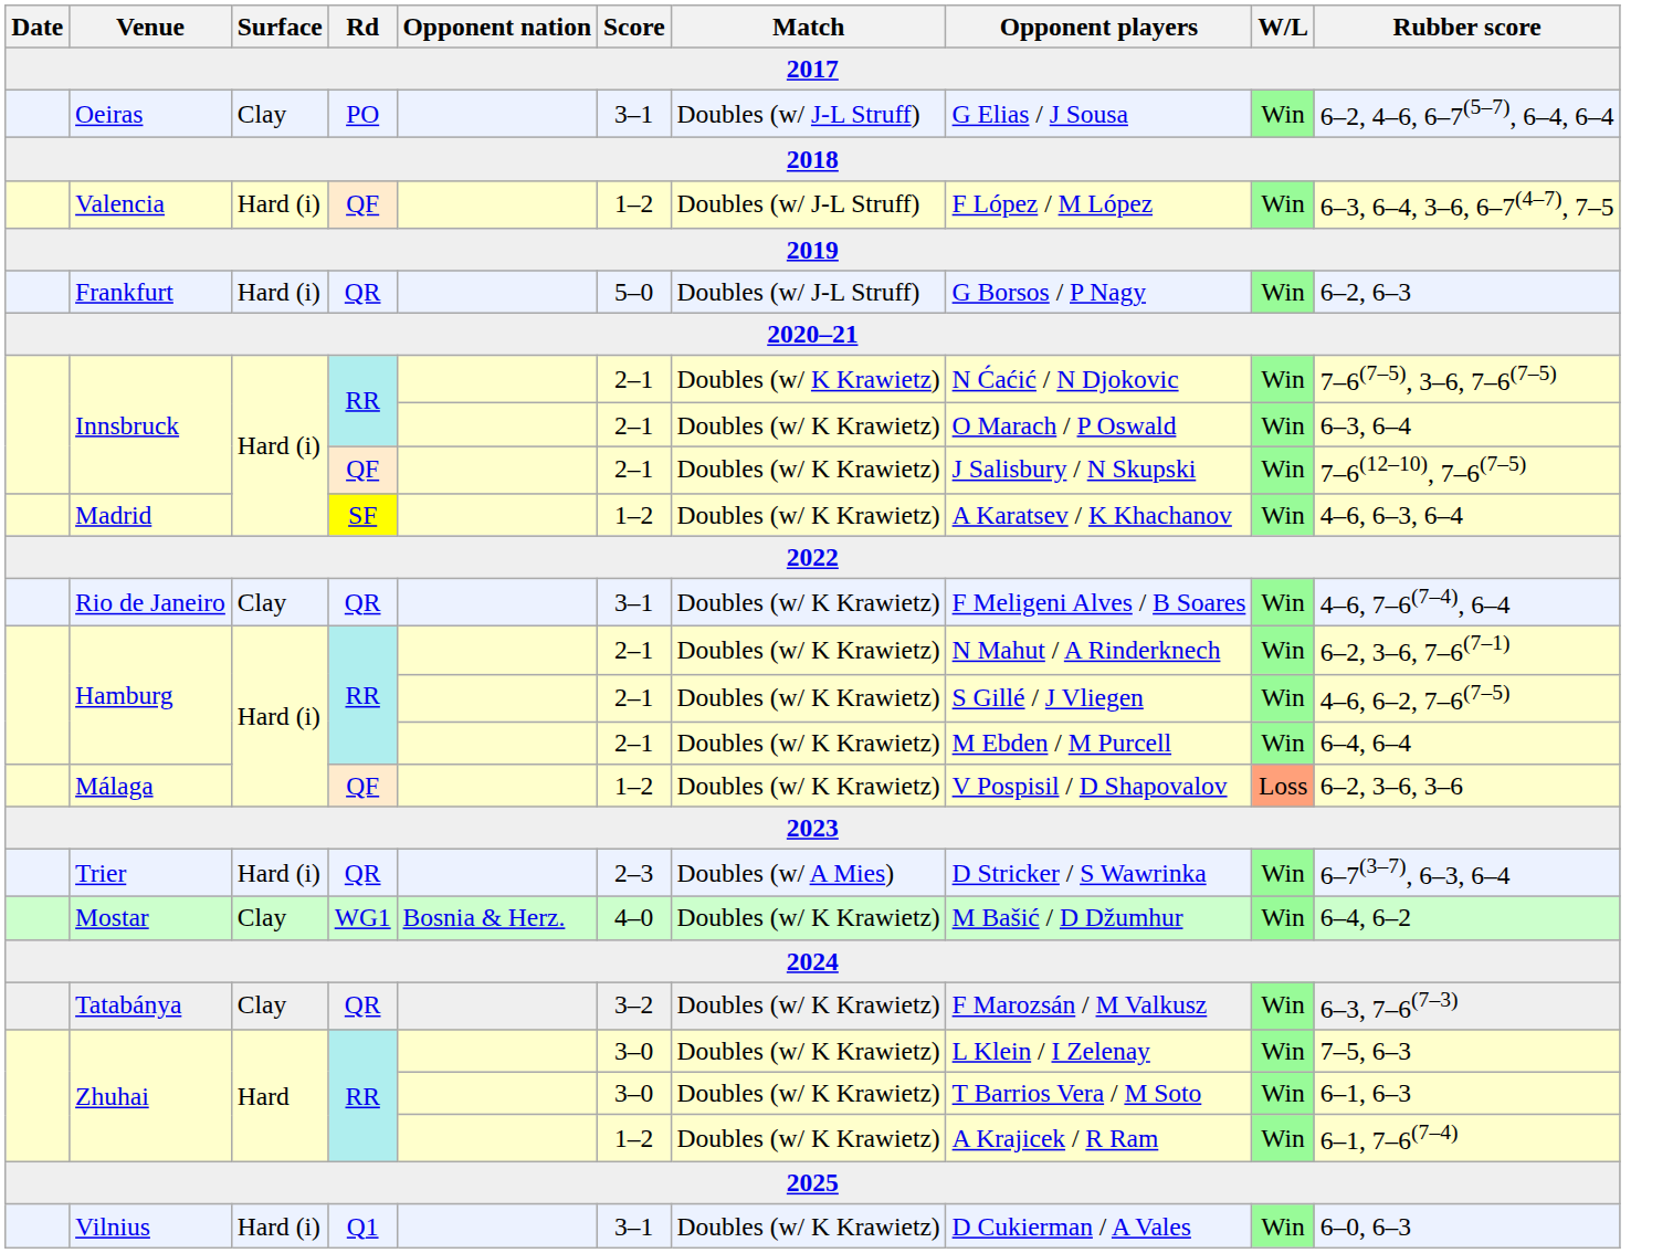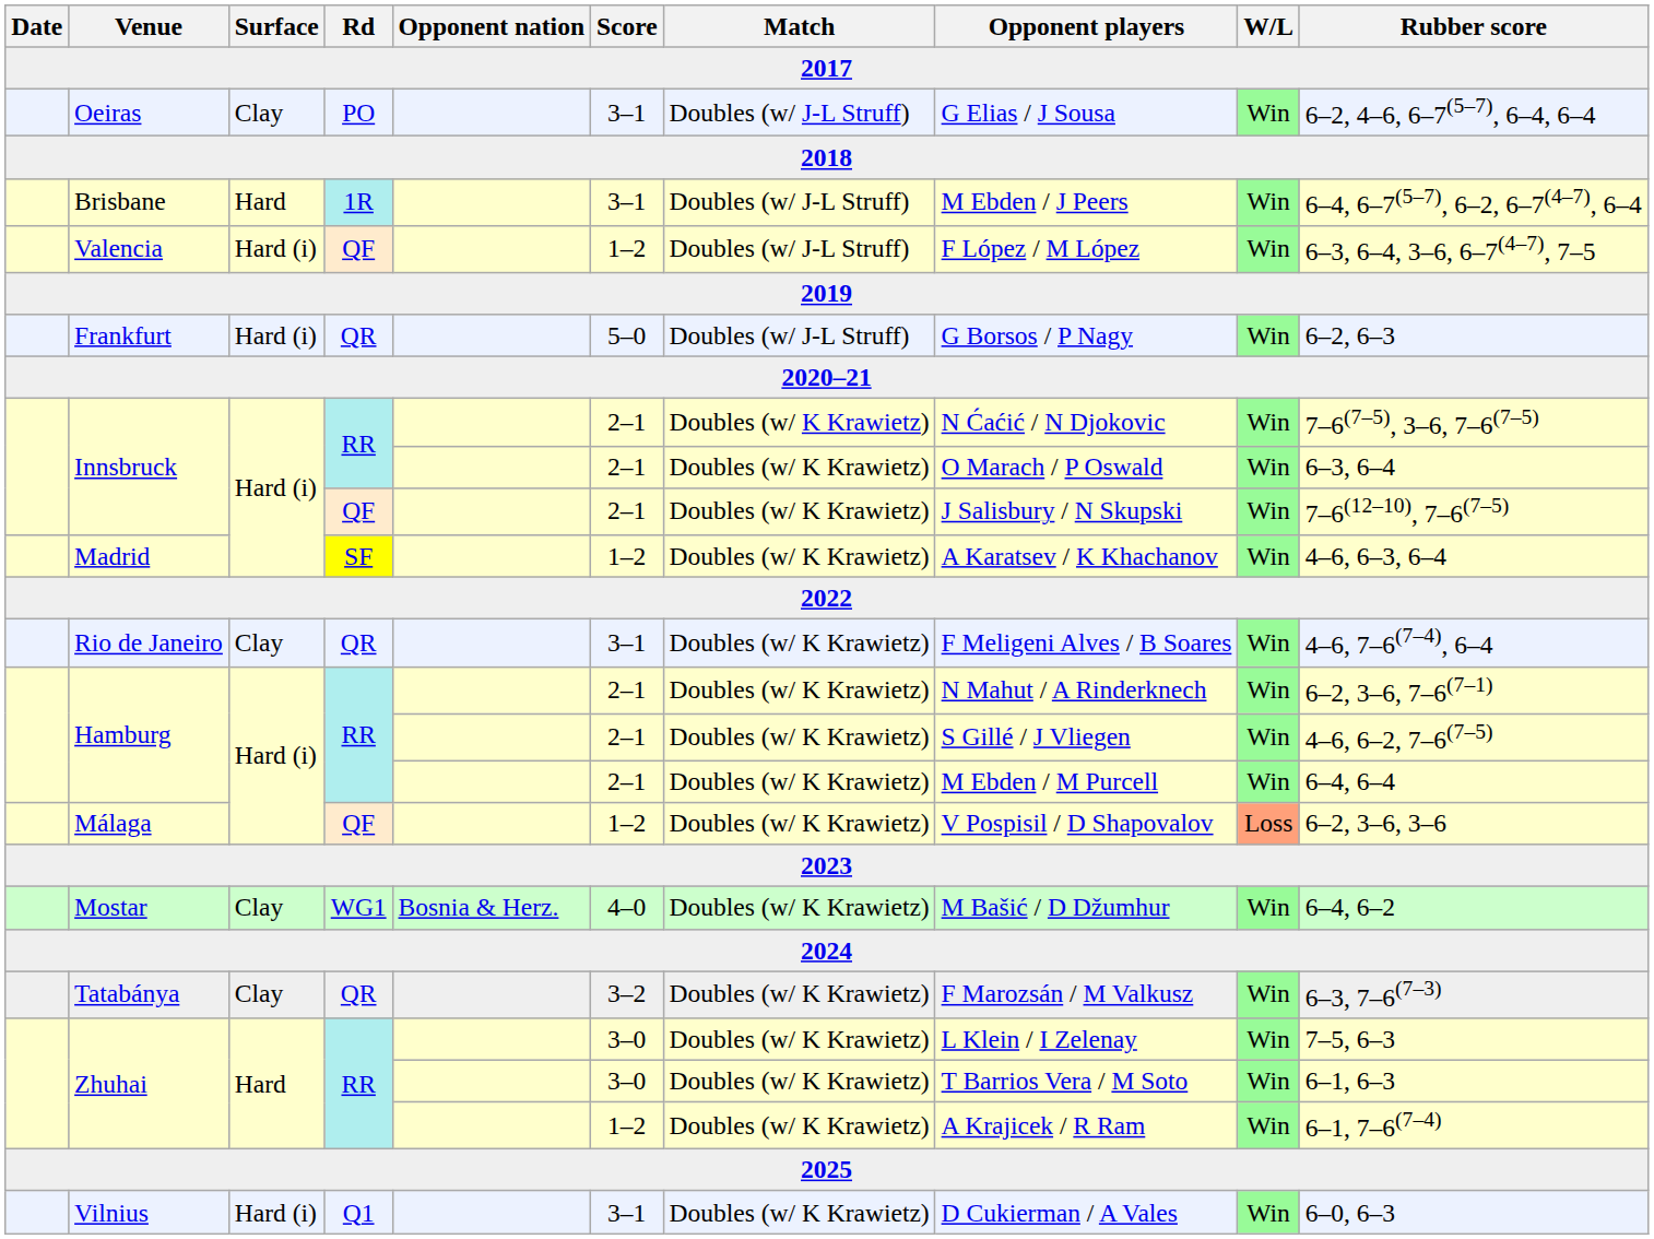 <table class="wikitable nowrap" style=font-size:96%>
 <tr>
 <th>Date</th>
 <th>Venue</th>
 <th>Surface</th>
 <th>Rd</th>
 <th>Opponent nation</th>
 <th>Score</th>
 <th>Match</th>
 <th>Opponent players</th>
 <th>W/L</th>
 <th>Rubber score</th>
 </tr>
 <tr bgcolor=efefef>
 <td colspan=10 align=center><strong><a href='#'>2017</a></strong></td>
 </tr>
 <tr bgcolor=ecf2ff>
 <td></td>
 <td><a href='#'>Oeiras</a></td>
 <td>Clay</td>
 <td align=center><a href='#'>PO</a></td>
 <td></td>
 <td align="center">3–1</td>
 <td>Doubles (w/ <a href='#'>J-L Struff</a>)</td>
 <td><a href='#'>G Elias</a> / <a href='#'>J Sousa</a></td>
 <td bgcolor=98FB98 align=center>Win</td>
 <td>6–2, 4–6, 6–7<sup>(5–7)</sup>, 6–4, 6–4</td>
 </tr>
 <tr bgcolor=efefef>
 <td colspan=10 align=center><strong><a href='#'>2018</a></strong></td>
+</tr>
+<tr bgcolor="ffffcc">
+<td></td>
+<td>Brisbane</td>
+<td>Hard</td>
+<td align="center" bgcolor="afeeee"><a href='#'>1R</a></td>
+<td></td>
+<td align=center>3–1</td>
+<td>Doubles (w/ J-L Struff)</td>
+<td><a href='#'>M Ebden</a> / <a href='#'>J Peers</a></td>
+<td bgcolor=98FB98 align=center>Win</td>
+<td>6–4, 6–7<sup>(5–7)</sup>, 6–2, 6–7<sup>(4–7)</sup>, 6–4</td>
 </tr>
 <tr bgcolor="ffffcc">
 <td></td>
 <td><a href='#'>Valencia</a></td>
 <td>Hard (i)</td>
 <td align="center" bgcolor="ffebcd"><a href='#'>QF</a></td>
 <td></td>
 <td align="center">1–2</td>
 <td>Doubles (w/ J-L Struff)</td>
 <td><a href='#'>F López</a> / <a href='#'>M López</a></td>
 <td bgcolor=98FB98 align=center>Win</td>
 <td>6–3, 6–4, 3–6, 6–7<sup>(4–7)</sup>, 7–5</td>
 </tr>
 <tr bgcolor=efefef>
 <td colspan=10 align=center><strong><a href='#'>2019</a></strong></td>
 </tr>
 <tr bgcolor=ecf2ff>
 <td></td>
 <td><a href='#'>Frankfurt</a></td>
 <td>Hard (i)</td>
 <td align=center><a href='#'>QR</a></td>
 <td></td>
 <td align=center>5–0</td>
 <td>Doubles (w/ J-L Struff)</td>
 <td><a href='#'>G Borsos</a> / <a href='#'>P Nagy</a></td>
 <td bgcolor=98FB98 align=center>Win</td>
 <td>6–2, 6–3</td>
 </tr>
 <tr bgcolor=efefef>
 <td colspan=10 align="center"><strong><a href='#'>2020–21</a></strong></td>
 </tr>
 <tr bgcolor="ffffcc">
 <td rowspan="3"></td>
 <td rowspan="3"><a href='#'>Innsbruck</a></td>
 <td rowspan="4">Hard (i)</td>
 <td rowspan="2" align="center" bgcolor="afeeee"><a href='#'>RR</a></td>
 <td></td>
 <td align="center">2–1</td>
 <td>Doubles (w/ <a href='#'>K Krawietz</a>)</td>
 <td><a href='#'>N Ćaćić</a> / <a href='#'>N Djokovic</a></td>
 <td bgcolor=98FB98 align=center>Win</td>
 <td>7–6<sup>(7–5)</sup>, 3–6, 7–6<sup>(7–5)</sup></td>
 </tr>
 <tr bgcolor="ffffcc">
 <td></td>
 <td align="center">2–1</td>
 <td>Doubles (w/ K Krawietz)</td>
 <td><a href='#'>O Marach</a> / <a href='#'>P Oswald</a></td>
 <td bgcolor="98fb98" align="center">Win</td>
 <td>6–3, 6–4</td>
 </tr>
 <tr bgcolor="ffffcc">
 <td align="center" bgcolor="ffebcd"><a href='#'>QF</a></td>
 <td></td>
 <td align="center">2–1</td>
 <td>Doubles (w/ K Krawietz)</td>
 <td><a href='#'>J Salisbury</a> / <a href='#'>N Skupski</a></td>
 <td bgcolor="98fb98" align="center">Win</td>
 <td>7–6<sup>(12–10)</sup>, 7–6<sup>(7–5)</sup></td>
 </tr>
 <tr bgcolor="ffffcc">
 <td></td>
 <td><a href='#'>Madrid</a></td>
 <td align="center" bgcolor="yellow"><a href='#'>SF</a></td>
 <td></td>
 <td align="center">1–2</td>
 <td>Doubles (w/ K Krawietz)</td>
 <td><a href='#'>A Karatsev</a> / <a href='#'>K Khachanov</a></td>
 <td bgcolor="98fb98" align="center">Win</td>
 <td>4–6, 6–3, 6–4</td>
 </tr>
 <tr bgcolor=efefef>
 <td colspan=10 align=center><strong><a href='#'>2022</a></strong></td>
 </tr>
 <tr bgcolor=ecf2ff>
 <td></td>
 <td><a href='#'>Rio de Janeiro</a></td>
 <td>Clay</td>
 <td align=center><a href='#'>QR</a></td>
 <td></td>
 <td align=center>3–1</td>
 <td>Doubles (w/ K Krawietz)</td>
 <td><a href='#'>F Meligeni Alves</a> / <a href='#'>B Soares</a></td>
 <td bgcolor=98FB98 align=center>Win</td>
 <td>4–6, 7–6<sup>(7–4)</sup>, 6–4</td>
 </tr>
 <tr bgcolor="ffffcc">
 <td rowspan="3"></td>
 <td rowspan="3"><a href='#'>Hamburg</a></td>
 <td rowspan="4">Hard (i)</td>
 <td rowspan="3" align="center" bgcolor="afeeee"><a href='#'>RR</a></td>
 <td></td>
 <td align="center">2–1</td>
 <td>Doubles (w/ K Krawietz)</td>
 <td><a href='#'>N Mahut</a> / <a href='#'>A Rinderknech</a></td>
 <td bgcolor=98FB98 align=center>Win</td>
 <td>6–2, 3–6, 7–6<sup>(7–1)</sup></td>
 </tr>
 <tr bgcolor="ffffcc">
 <td></td>
 <td align="center">2–1</td>
 <td>Doubles (w/ K Krawietz)</td>
 <td><a href='#'>S Gillé</a> / <a href='#'>J Vliegen</a></td>
 <td bgcolor=98FB98 align=center>Win</td>
 <td>4–6, 6–2, 7–6<sup>(7–5)</sup></td>
 </tr>
 <tr bgcolor="ffffcc">
 <td></td>
 <td align="center">2–1</td>
 <td>Doubles (w/ K Krawietz)</td>
 <td><a href='#'>M Ebden</a> / <a href='#'>M Purcell</a></td>
 <td bgcolor=98FB98 align=center>Win</td>
 <td>6–4, 6–4</td>
 </tr>
 <tr bgcolor="ffffcc">
 <td></td>
 <td><a href='#'>Málaga</a></td>
 <td align="center" bgcolor="ffebcd"><a href='#'>QF</a></td>
 <td></td>
 <td align="center">1–2</td>
 <td>Doubles (w/ K Krawietz)</td>
 <td><a href='#'>V Pospisil</a> / <a href='#'>D Shapovalov</a></td>
 <td bgcolor=FFA07A align=center>Loss</td>
 <td>6–2, 3–6, 3–6</td>
 </tr>
 <tr bgcolor=efefef>
 <td colspan=10 align=center><strong><a href='#'>2023</a></strong></td>
 </tr>
-<tr bgcolor=ecf2ff>
-<td></td>
-<td><a href='#'>Trier</a></td>
-<td>Hard (i)</td>
-<td align=center><a href='#'>QR</a></td>
-<td></td>
-<td align=center>2–3</td>
-<td>Doubles (w/ <a href='#'>A Mies</a>)</td>
-<td><a href='#'>D Stricker</a> / <a href='#'>S Wawrinka</a></td>
-<td bgcolor=98FB98 align=center>Win</td>
-<td>6–7<sup>(3–7)</sup>, 6–3, 6–4</td>
-</tr>
 <tr bgcolor="ccffcc">
 <td></td>
 <td><a href='#'>Mostar</a></td>
 <td>Clay</td>
 <td align="center"><a href='#'>WG1</a></td>
 <td> <a href='#'>Bosnia & Herz.</a></td>
 <td align="center">4–0</td>
 <td>Doubles (w/ K Krawietz)</td>
 <td><a href='#'>M Bašić</a> / <a href='#'>D Džumhur</a></td>
 <td bgcolor=98FB98 align=center>Win</td>
 <td>6–4, 6–2</td>
 </tr>
 <tr bgcolor=efefef>
 <td colspan=10 align="center"><strong><a href='#'>2024</a></strong></td>
 </tr>
 <tr bgcolor=efefef>
 <td></td>
 <td><a href='#'>Tatabánya</a></td>
 <td>Clay</td>
 <td align="center"><a href='#'>QR</a></td>
 <td></td>
 <td align="center">3–2</td>
 <td>Doubles (w/ K Krawietz)</td>
 <td><a href='#'>F Marozsán</a> / <a href='#'>M Valkusz</a></td>
 <td bgcolor=98FB98 align=center>Win</td>
 <td>6–3, 7–6<sup>(7–3)</sup></td>
 </tr>
 <tr bgcolor="ffffcc">
 <td rowspan="3"></td>
 <td rowspan="3"><a href='#'>Zhuhai</a></td>
 <td rowspan="3">Hard</td>
 <td rowspan="3" align="center" bgcolor="afeeee"><a href='#'>RR</a></td>
 <td></td>
 <td align="center">3–0</td>
 <td>Doubles (w/ K Krawietz)</td>
 <td><a href='#'>L Klein</a> / <a href='#'>I Zelenay</a></td>
 <td bgcolor=98FB98 align=center>Win</td>
 <td>7–5, 6–3</td>
 </tr>
 <tr bgcolor="ffffcc">
 <td></td>
 <td align="center">3–0</td>
 <td>Doubles (w/ K Krawietz)</td>
 <td><a href='#'>T Barrios Vera</a> / <a href='#'>M Soto</a></td>
 <td bgcolor=98FB98 align=center>Win</td>
 <td>6–1, 6–3</td>
 </tr>
 <tr bgcolor="ffffcc">
 <td></td>
 <td align="center">1–2</td>
 <td>Doubles (w/ K Krawietz)</td>
 <td><a href='#'>A Krajicek</a> / <a href='#'>R Ram</a></td>
 <td bgcolor=98FB98 align=center>Win</td>
 <td>6–1, 7–6<sup>(7–4)</sup></td>
 </tr>
 <tr bgcolor="efefef">
 <td colspan=10 align="center"><strong><a href='#'>2025</a></strong></td>
 </tr>
 <tr bgcolor="ecf2ff">
 <td></td>
 <td><a href='#'>Vilnius</a></td>
 <td>Hard (i)</td>
 <td align=center><a href='#'>Q1</a></td>
 <td></td>
 <td align="center">3–1</td>
 <td>Doubles (w/ K Krawietz)</td>
 <td><a href='#'>D Cukierman</a> / <a href='#'>A Vales</a></td>
 <td bgcolor=98FB98 align=center>Win</td>
 <td>6–0, 6–3</td>
 </tr>
 </table>
